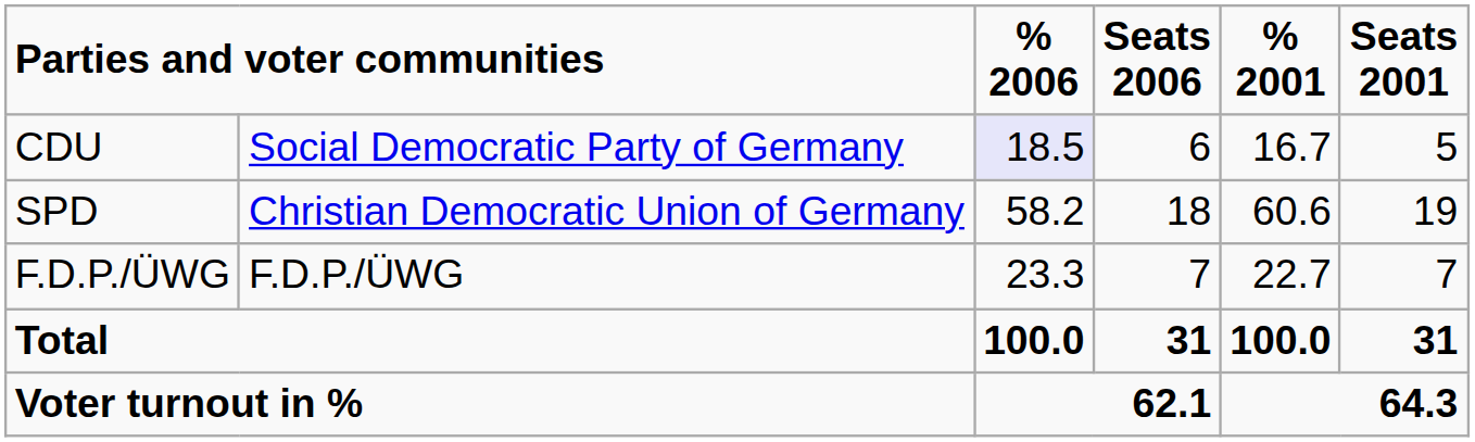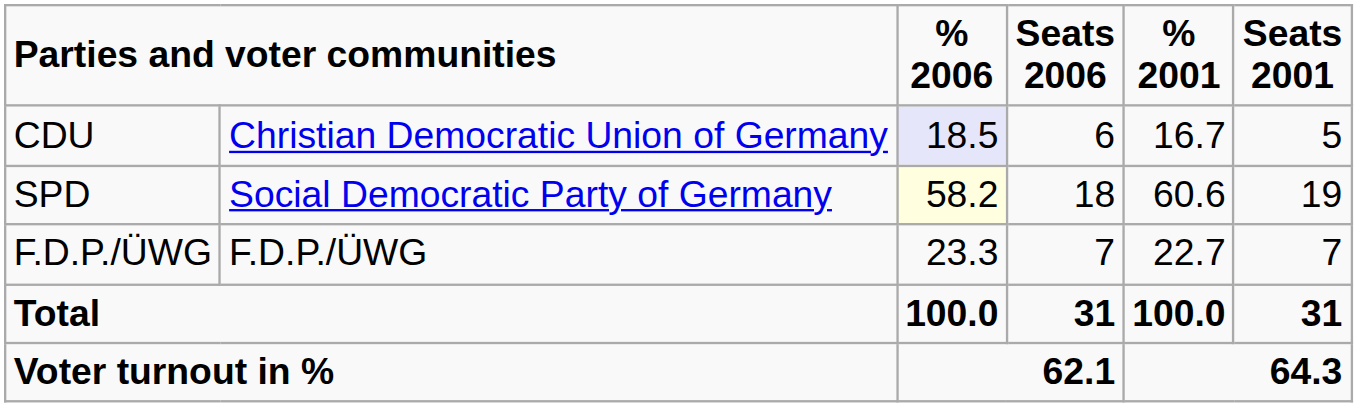 <table class="wikitable">
 <tr --  class="hintergrundfarbe5">
 <td colspan="2"><strong>Parties and voter communities</strong></td>
 <td align="center"><strong>%<br>2006</strong></td>
 <td align="center"><strong>Seats<br>2006</strong></td>
 <td align="center"><strong>%<br>2001</strong></td>
 <td align="center"><strong>Seats<br>2001</strong></td>
 </tr>
 <tr --->
 <td>CDU</td>
-<td><a href='#'>Social Democratic Party of Germany</a></td>
+<td><a href='#'>Christian Democratic Union of Germany</a></td>
 <td align="right" style="background: lavender;">18.5</td>
 <td align="right">6</td>
 <td align="right">16.7</td>
 <td align="right">5</td>
 </tr>
 <tr --->
 <td>SPD</td>
-<td><a href='#'>Christian Democratic Union of Germany</a></td>
-<td align="right">58.2</td>
+<td><a href='#'>Social Democratic Party of Germany</a></td>
+<td align="right" style="background: lightyellow;">58.2</td>
 <td align="right">18</td>
 <td align="right">60.6</td>
 <td align="right">19</td>
 </tr>
 <tr --->
 <td>F.D.P./ÜWG</td>
 <td>F.D.P./ÜWG</td>
 <td align="right">23.3</td>
 <td align="right">7</td>
 <td align="right">22.7</td>
 <td align="right">7</td>
 </tr>
 <tr -- class="hintergrundfarbe5">
 <td colspan="2"><strong>Total</strong></td>
 <td align="right"><strong>100.0</strong></td>
 <td align="right"><strong>31</strong></td>
 <td align="right"><strong>100.0</strong></td>
 <td align="right"><strong>31</strong></td>
 </tr>
 <tr -- class="hintergrundfarbe5">
 <td colspan="2"><strong>Voter turnout in %</strong></td>
 <td colspan="2" align="right"><strong>62.1</strong></td>
 <td colspan="2" align="right"><strong>64.3</strong></td>
 </tr>
 </table>
